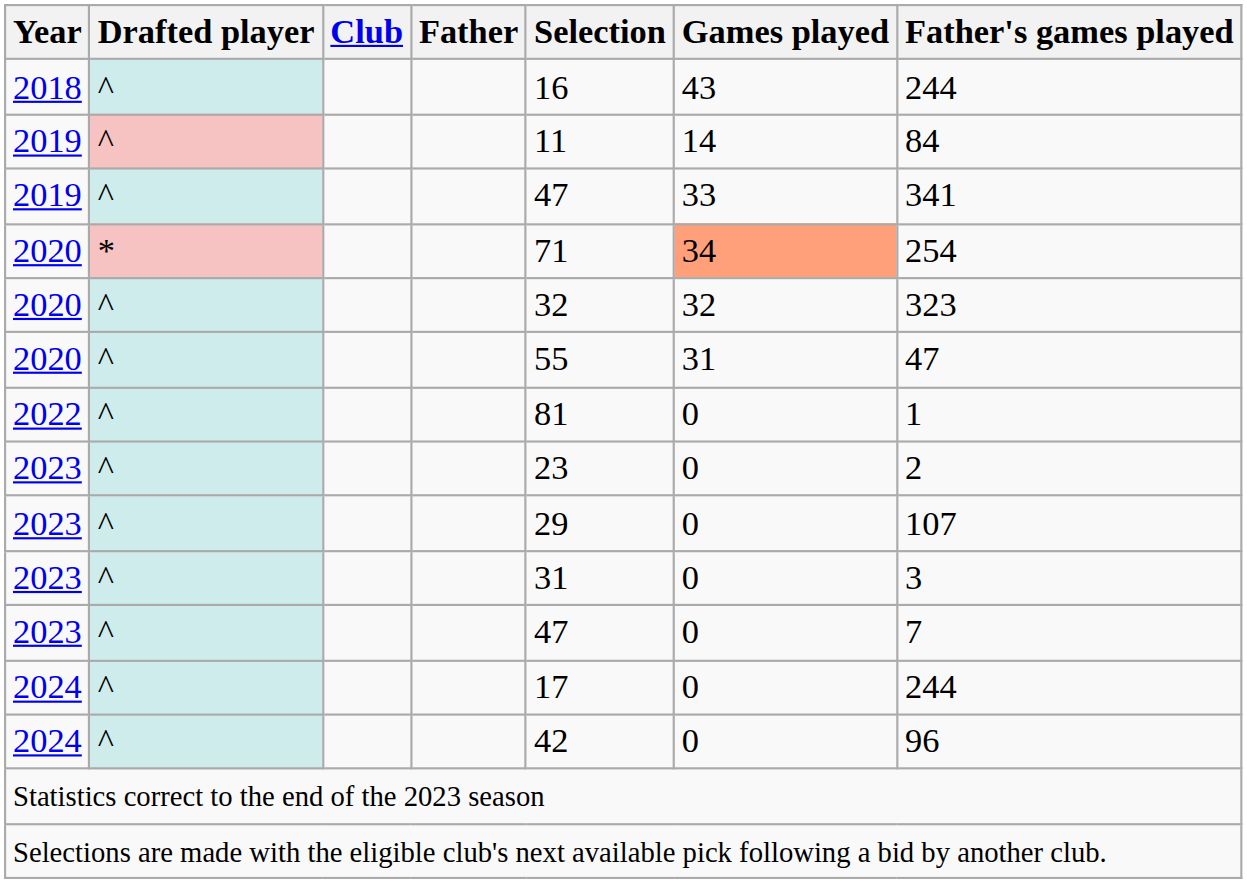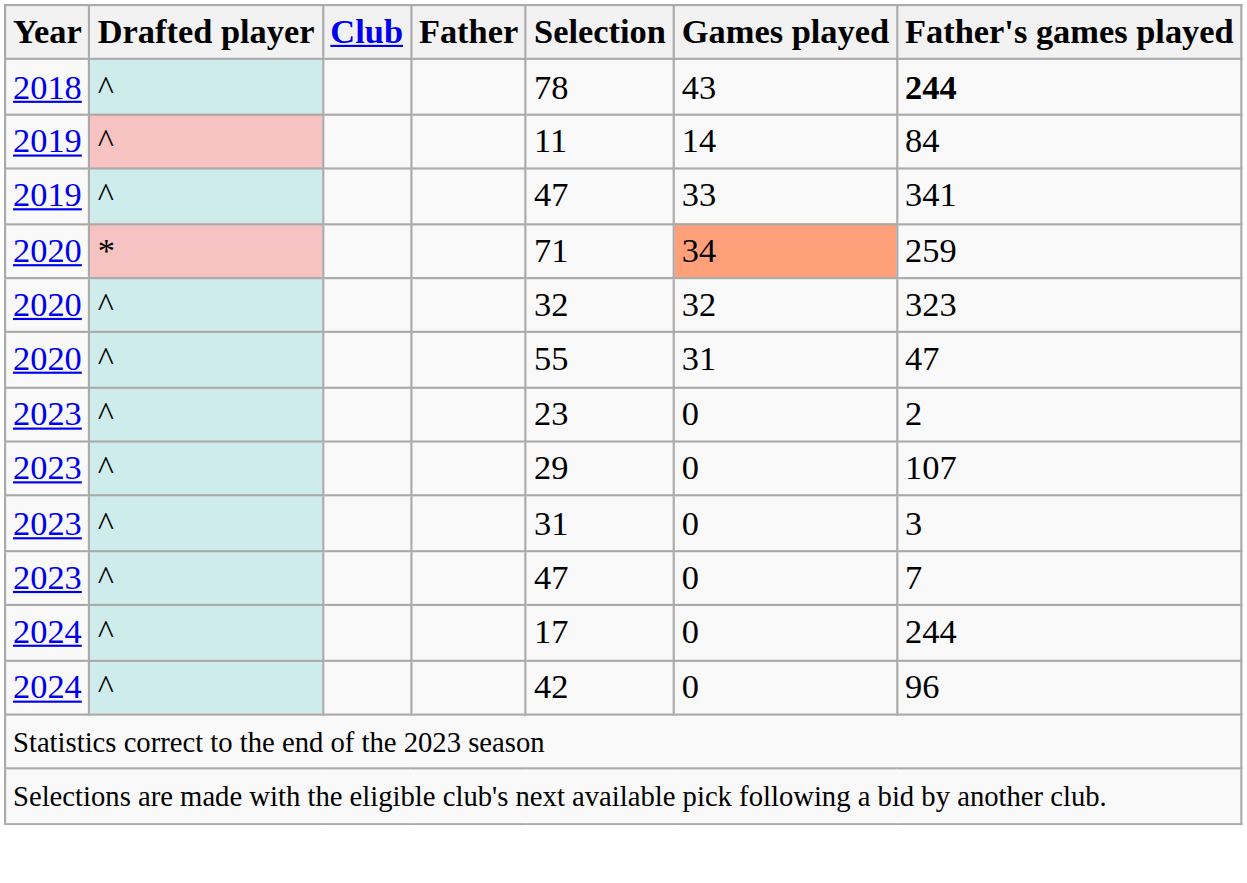 <table class="wikitable sortable">
 <tr>
 <th>Year</th>
 <th>Drafted player</th>
 <th><a href='#'>Club</a></th>
 <th>Father</th>
 <th data-sort-type="number">Selection</th>
 <th>Games played</th>
 <th>Father's games played</th>
 </tr>
 <tr>
 <td><a href='#'>2018</a></td>
 <td style="text-align:left; background:#cfecec;">^</td>
 <td></td>
 <td></td>
-<td>16</td>
+<td>78</td>
 <td>43</td>
-<td>244</td>
+<td><strong>244</strong></td>
 </tr>
 <tr>
 <td><a href='#'>2019</a></td>
 <td style="text-align:left; background:#f6c2c2;">^</td>
 <td></td>
 <td></td>
 <td>11</td>
 <td>14</td>
 <td>84</td>
 </tr>
 <tr>
 <td><a href='#'>2019</a></td>
 <td style="text-align:left; background:#cfecec;">^</td>
 <td></td>
 <td></td>
 <td>47</td>
 <td>33</td>
 <td>341</td>
 </tr>
 <tr>
 <td><a href='#'>2020</a></td>
 <td style="text-align:left; background:#f6c2c2;">*</td>
 <td></td>
 <td></td>
 <td>71</td>
 <td style="background: lightsalmon;">34</td>
-<td>254</td>
+<td>259</td>
 </tr>
 <tr>
 <td><a href='#'>2020</a></td>
 <td style="text-align:left; background:#cfecec;">^</td>
 <td></td>
 <td></td>
 <td>32</td>
 <td>32</td>
 <td>323</td>
 </tr>
 <tr>
 <td><a href='#'>2020</a></td>
 <td style="text-align:left; background:#cfecec;">^</td>
 <td></td>
 <td></td>
 <td>55</td>
 <td>31</td>
 <td>47</td>
-</tr>
-<tr>
-<td><a href='#'>2022</a></td>
-<td style="text-align:left; background:#cfecec;">^</td>
-<td></td>
-<td></td>
-<td>81</td>
-<td>0</td>
-<td>1</td>
 </tr>
 <tr>
 <td><a href='#'>2023</a></td>
 <td style="text-align:left; background:#cfecec;">^</td>
 <td></td>
 <td></td>
 <td>23</td>
 <td>0</td>
 <td>2</td>
 </tr>
 <tr>
 <td><a href='#'>2023</a></td>
 <td style="text-align:left; background:#cfecec;">^</td>
 <td></td>
 <td></td>
 <td>29</td>
 <td>0</td>
 <td>107</td>
 </tr>
 <tr>
 <td><a href='#'>2023</a></td>
 <td style="text-align:left; background:#cfecec;">^</td>
 <td></td>
 <td></td>
 <td>31</td>
 <td>0</td>
 <td>3</td>
 </tr>
 <tr>
 <td><a href='#'>2023</a></td>
 <td style="text-align:left; background:#cfecec;">^</td>
 <td></td>
 <td></td>
 <td>47</td>
 <td>0</td>
 <td>7</td>
 </tr>
 <tr>
 <td><a href='#'>2024</a></td>
 <td style="text-align:left; background:#cfecec;">^</td>
 <td></td>
 <td></td>
 <td>17</td>
 <td>0</td>
 <td>244</td>
 </tr>
 <tr>
 <td><a href='#'>2024</a></td>
 <td style="text-align:left; background:#cfecec;">^</td>
 <td></td>
 <td></td>
 <td>42</td>
 <td>0</td>
 <td>96</td>
 </tr>
 <tr class="sortbottom">
 <td colspan="7"><small>Statistics correct to the end of the 2023 season</small></td>
 </tr>
 <tr class="sortbottom">
 <td colspan="7"><small> Selections are made with the eligible club's next available pick following a bid by another club.</small></td>
 </tr>
 </table>
